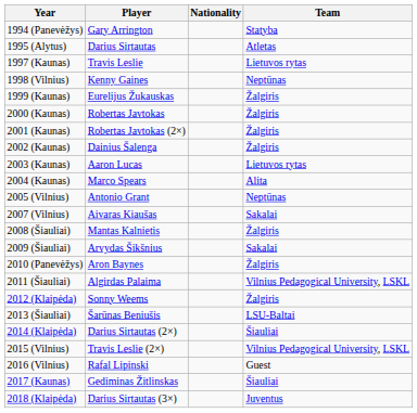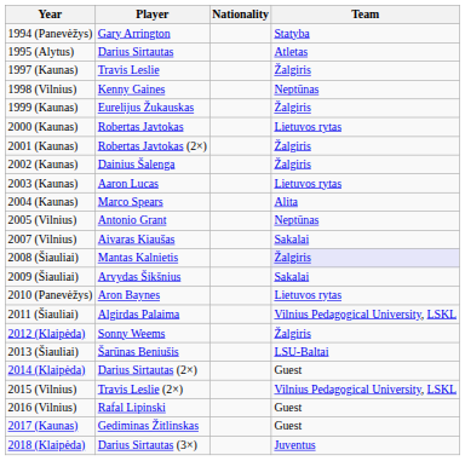 <table class="wikitable sortable">
 <tr>
 <th>Year</th>
 <th>Player</th>
 <th>Nationality</th>
 <th>Team</th>
 </tr>
 <tr>
 <td>1994 (Panevėžys)</td>
 <td><a href='#'>Gary Arrington</a></td>
 <td></td>
 <td><a href='#'>Statyba</a></td>
 </tr>
 <tr>
 <td>1995 (Alytus)</td>
 <td><a href='#'>Darius Sirtautas</a></td>
 <td></td>
 <td><a href='#'>Atletas</a></td>
 </tr>
 <tr>
 <td>1997 (Kaunas)</td>
 <td><a href='#'>Travis Leslie</a></td>
 <td></td>
-<td><a href='#'>Lietuvos rytas</a></td>
+<td><a href='#'>Žalgiris</a></td>
 </tr>
 <tr>
 <td>1998 (Vilnius)</td>
 <td><a href='#'>Kenny Gaines</a></td>
 <td></td>
 <td><a href='#'>Neptūnas</a></td>
 </tr>
 <tr>
 <td>1999 (Kaunas)</td>
 <td><a href='#'>Eurelijus Žukauskas</a></td>
 <td></td>
 <td><a href='#'>Žalgiris</a></td>
 </tr>
 <tr>
 <td>2000 (Kaunas)</td>
 <td><a href='#'>Robertas Javtokas</a></td>
 <td></td>
-<td><a href='#'>Žalgiris</a></td>
+<td><a href='#'>Lietuvos rytas</a></td>
 </tr>
 <tr>
 <td>2001 (Kaunas)</td>
 <td><a href='#'>Robertas Javtokas</a> (2×)</td>
 <td></td>
 <td><a href='#'>Žalgiris</a></td>
 </tr>
 <tr>
 <td>2002 (Kaunas)</td>
 <td><a href='#'>Dainius Šalenga</a></td>
 <td></td>
 <td><a href='#'>Žalgiris</a></td>
 </tr>
 <tr>
 <td>2003 (Kaunas)</td>
 <td><a href='#'>Aaron Lucas</a></td>
 <td></td>
 <td><a href='#'>Lietuvos rytas</a></td>
 </tr>
 <tr>
 <td>2004 (Kaunas)</td>
 <td><a href='#'>Marco Spears</a></td>
 <td></td>
 <td><a href='#'>Alita</a></td>
 </tr>
 <tr>
 <td>2005 (Vilnius)</td>
 <td><a href='#'>Antonio Grant</a></td>
 <td></td>
 <td><a href='#'>Neptūnas</a></td>
 </tr>
 <tr>
 <td>2007 (Vilnius)</td>
 <td><a href='#'>Aivaras Kiaušas</a></td>
 <td></td>
 <td><a href='#'>Sakalai</a></td>
 </tr>
 <tr>
 <td>2008 (Šiauliai)</td>
 <td><a href='#'>Mantas Kalnietis</a></td>
 <td></td>
-<td><a href='#'>Žalgiris</a></td>
+<td style="background: lavender;"><a href='#'>Žalgiris</a></td>
 </tr>
 <tr>
 <td>2009 (Šiauliai)</td>
 <td><a href='#'>Arvydas Šikšnius</a></td>
 <td></td>
 <td><a href='#'>Sakalai</a></td>
 </tr>
 <tr>
 <td>2010 (Panevėžys)</td>
 <td><a href='#'>Aron Baynes</a></td>
 <td></td>
-<td><a href='#'>Žalgiris</a></td>
+<td><a href='#'>Lietuvos rytas</a></td>
 </tr>
 <tr>
 <td>2011 (Šiauliai)</td>
 <td><a href='#'>Algirdas Palaima</a></td>
 <td></td>
 <td><a href='#'>Vilnius Pedagogical University</a>, <a href='#'>LSKL</a></td>
 </tr>
 <tr>
 <td><a href='#'>2012 (Klaipėda)</a></td>
 <td><a href='#'>Sonny Weems</a></td>
 <td></td>
 <td><a href='#'>Žalgiris</a></td>
 </tr>
 <tr>
 <td>2013 (Šiauliai)</td>
 <td><a href='#'>Šarūnas Beniušis</a></td>
 <td></td>
 <td><a href='#'>LSU-Baltai</a></td>
 </tr>
 <tr>
 <td><a href='#'>2014 (Klaipėda)</a></td>
 <td><a href='#'>Darius Sirtautas</a> (2×)</td>
 <td></td>
-<td><a href='#'>Šiauliai</a></td>
+<td>Guest</td>
 </tr>
 <tr>
 <td>2015 (Vilnius)</td>
 <td><a href='#'>Travis Leslie</a> (2×)</td>
 <td></td>
 <td><a href='#'>Vilnius Pedagogical University</a>, <a href='#'>LSKL</a></td>
 </tr>
 <tr>
 <td>2016 (Vilnius)</td>
 <td><a href='#'>Rafal Lipinski</a></td>
 <td></td>
 <td>Guest</td>
 </tr>
 <tr>
 <td><a href='#'>2017 (Kaunas)</a></td>
 <td><a href='#'>Gediminas Žitlinskas</a></td>
 <td></td>
-<td><a href='#'>Šiauliai</a></td>
+<td>Guest</td>
 </tr>
 <tr>
 <td><a href='#'>2018 (Klaipėda)</a></td>
 <td><a href='#'>Darius Sirtautas</a> (3×)</td>
 <td></td>
 <td><a href='#'>Juventus</a></td>
 </tr>
 </table>
